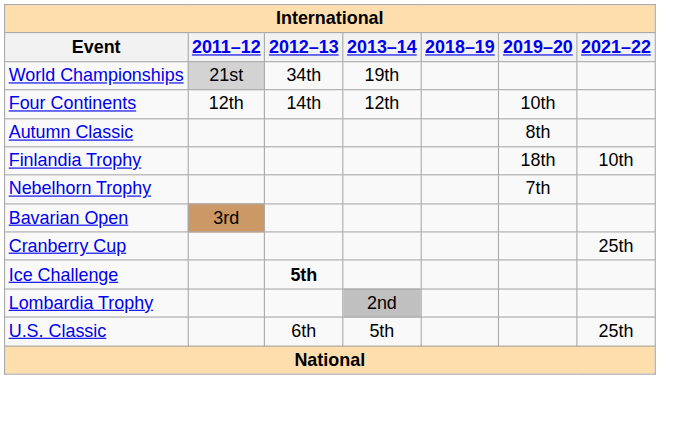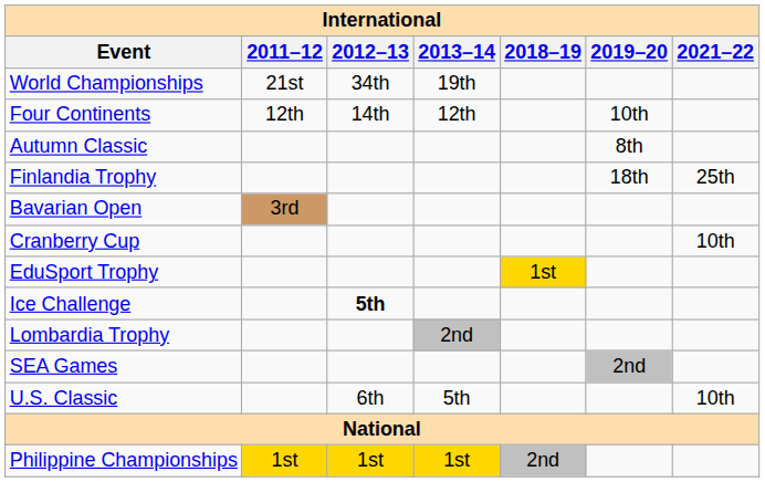 <table class="wikitable" style="text-align:center">
 <tr>
 <th colspan="7" style="background-color: #ffdead; " align="center">International</th>
 </tr>
 <tr>
 <th>Event</th>
 <th><a href='#'>2011–12</a></th>
 <th><a href='#'>2012–13</a></th>
 <th><a href='#'>2013–14</a></th>
 <th><a href='#'>2018–19</a></th>
 <th><a href='#'>2019–20</a></th>
 <th><a href='#'>2021–22</a></th>
 </tr>
 <tr>
 <td align=left><a href='#'>World Championships</a></td>
-<td style="background: lightgrey;">21st</td>
+<td>21st</td>
 <td>34th</td>
 <td>19th</td>
 <td></td>
 <td></td>
 <td></td>
 </tr>
 <tr>
 <td align=left><a href='#'>Four Continents</a></td>
 <td>12th</td>
 <td>14th</td>
 <td>12th</td>
 <td></td>
 <td>10th</td>
 <td></td>
 </tr>
 <tr>
 <td align=left> <a href='#'>Autumn Classic</a></td>
 <td></td>
 <td></td>
 <td></td>
 <td></td>
 <td>8th</td>
 <td></td>
 </tr>
 <tr>
 <td align=left> <a href='#'>Finlandia Trophy</a></td>
 <td></td>
 <td></td>
 <td></td>
 <td></td>
 <td>18th</td>
-<td>10th</td>
-</tr>
-<tr>
-<td align=left> <a href='#'>Nebelhorn Trophy</a></td>
-<td></td>
-<td></td>
-<td></td>
-<td></td>
-<td>7th</td>
-<td></td>
+<td>25th</td>
 </tr>
 <tr>
 <td align=left><a href='#'>Bavarian Open</a></td>
 <td bgcolor=cc9966>3rd</td>
 <td></td>
 <td></td>
 <td></td>
 <td></td>
 <td></td>
 </tr>
 <tr>
 <td align=left><a href='#'>Cranberry Cup</a></td>
 <td></td>
 <td></td>
 <td></td>
 <td></td>
 <td></td>
-<td>25th</td>
+<td>10th</td>
+</tr>
+<tr>
+<td align="left"><a href='#'>EduSport Trophy</a></td>
+<td></td>
+<td></td>
+<td></td>
+<td bgcolor="gold">1st</td>
+<td></td>
+<td></td>
 </tr>
 <tr>
 <td align="left"><a href='#'>Ice Challenge</a></td>
 <td></td>
 <td><strong>5th</strong></td>
 <td></td>
 <td></td>
 <td></td>
 <td></td>
 </tr>
 <tr>
 <td align="left"><a href='#'>Lombardia Trophy</a></td>
 <td></td>
 <td></td>
 <td bgcolor="silver">2nd</td>
 <td></td>
 <td></td>
 <td></td>
 </tr>
 <tr>
+<td align="left"><a href='#'>SEA Games</a></td>
+<td></td>
+<td></td>
+<td></td>
+<td></td>
+<td bgcolor="silver">2nd</td>
+<td></td>
+</tr>
+<tr>
 <td align="left"><a href='#'>U.S. Classic</a></td>
 <td></td>
 <td>6th</td>
 <td>5th</td>
 <td></td>
 <td></td>
-<td>25th</td>
+<td>10th</td>
 </tr>
 <tr>
 <th colspan="7" style="background-color: #ffdead; " align="center">National</th>
 </tr>
+<tr>
+<td align="left"><a href='#'>Philippine Championships</a></td>
+<td bgcolor="gold">1st</td>
+<td bgcolor="gold">1st</td>
+<td bgcolor="gold">1st</td>
+<td bgcolor="silver">2nd</td>
+<td></td>
+<td></td>
+</tr>
 </table>
